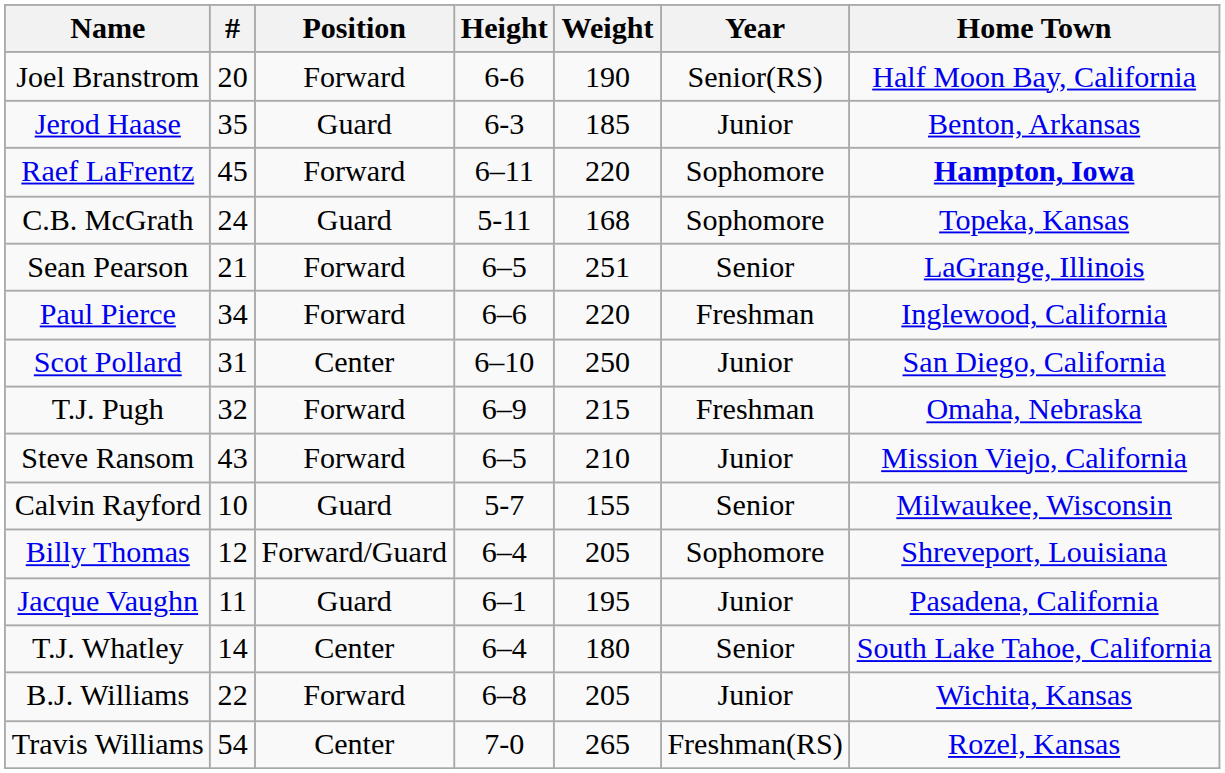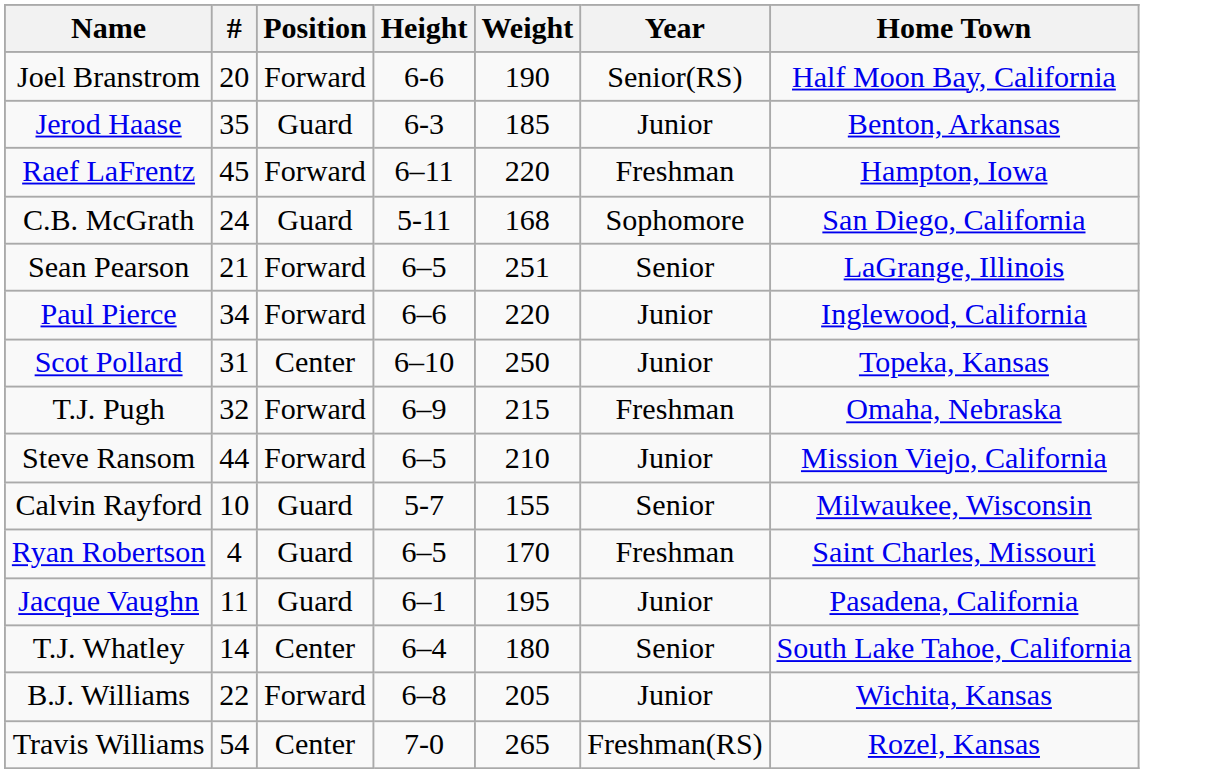 <table class="wikitable" style="text-align: center;">
 <tr>
 <th>Name</th>
 <th>#</th>
 <th>Position</th>
 <th>Height</th>
 <th>Weight</th>
 <th>Year</th>
 <th>Home Town</th>
 </tr>
 <tr>
 <td>Joel Branstrom</td>
 <td>20</td>
 <td>Forward</td>
 <td>6-6</td>
 <td>190</td>
 <td>Senior(RS)</td>
 <td><a href='#'>Half Moon Bay, California</a></td>
 </tr>
 <tr>
 <td><a href='#'>Jerod Haase</a></td>
 <td>35</td>
 <td>Guard</td>
 <td>6-3</td>
 <td>185</td>
 <td>Junior</td>
 <td><a href='#'>Benton, Arkansas</a></td>
 </tr>
 <tr>
 <td><a href='#'>Raef LaFrentz</a></td>
 <td>45</td>
 <td>Forward</td>
 <td>6–11</td>
 <td>220</td>
-<td>Sophomore</td>
-<td><strong><a href='#'>Hampton, Iowa</a></strong></td>
+<td>Freshman</td>
+<td><a href='#'>Hampton, Iowa</a></td>
 </tr>
 <tr>
 <td>C.B. McGrath</td>
 <td>24</td>
 <td>Guard</td>
 <td>5-11</td>
 <td>168</td>
 <td>Sophomore</td>
-<td><a href='#'>Topeka, Kansas</a></td>
+<td><a href='#'>San Diego, California</a></td>
 </tr>
 <tr>
 <td>Sean Pearson</td>
 <td>21</td>
 <td>Forward</td>
 <td>6–5</td>
 <td>251</td>
 <td>Senior</td>
 <td><a href='#'>LaGrange, Illinois</a></td>
 </tr>
 <tr>
 <td><a href='#'>Paul Pierce</a></td>
 <td>34</td>
 <td>Forward</td>
 <td>6–6</td>
 <td>220</td>
-<td>Freshman</td>
+<td>Junior</td>
 <td><a href='#'>Inglewood, California</a></td>
 </tr>
 <tr>
 <td><a href='#'>Scot Pollard</a></td>
 <td>31</td>
 <td>Center</td>
 <td>6–10</td>
 <td>250</td>
 <td>Junior</td>
-<td><a href='#'>San Diego, California</a></td>
+<td><a href='#'>Topeka, Kansas</a></td>
 </tr>
 <tr>
 <td>T.J. Pugh</td>
 <td>32</td>
 <td>Forward</td>
 <td>6–9</td>
 <td>215</td>
 <td>Freshman</td>
 <td><a href='#'>Omaha, Nebraska</a></td>
 </tr>
 <tr>
 <td>Steve Ransom</td>
-<td>43</td>
+<td>44</td>
 <td>Forward</td>
 <td>6–5</td>
 <td>210</td>
 <td>Junior</td>
 <td><a href='#'>Mission Viejo, California</a></td>
 </tr>
 <tr>
 <td>Calvin Rayford</td>
 <td>10</td>
 <td>Guard</td>
 <td>5-7</td>
 <td>155</td>
 <td>Senior</td>
 <td><a href='#'>Milwaukee, Wisconsin</a></td>
 </tr>
 <tr>
-<td><a href='#'>Billy Thomas</a></td>
-<td>12</td>
-<td>Forward/Guard</td>
-<td>6–4</td>
-<td>205</td>
-<td>Sophomore</td>
-<td><a href='#'>Shreveport, Louisiana</a></td>
+<td><a href='#'>Ryan Robertson</a></td>
+<td>4</td>
+<td>Guard</td>
+<td>6–5</td>
+<td>170</td>
+<td>Freshman</td>
+<td><a href='#'>Saint Charles, Missouri</a></td>
 </tr>
 <tr>
 <td><a href='#'>Jacque Vaughn</a></td>
 <td>11</td>
 <td>Guard</td>
 <td>6–1</td>
 <td>195</td>
 <td>Junior</td>
 <td><a href='#'>Pasadena, California</a></td>
 </tr>
 <tr>
 <td>T.J. Whatley</td>
 <td>14</td>
 <td>Center</td>
 <td>6–4</td>
 <td>180</td>
 <td>Senior</td>
 <td><a href='#'>South Lake Tahoe, California</a></td>
 </tr>
 <tr>
 <td>B.J. Williams</td>
 <td>22</td>
 <td>Forward</td>
 <td>6–8</td>
 <td>205</td>
 <td>Junior</td>
 <td><a href='#'>Wichita, Kansas</a></td>
 </tr>
 <tr>
 <td>Travis Williams</td>
 <td>54</td>
 <td>Center</td>
 <td>7-0</td>
 <td>265</td>
 <td>Freshman(RS)</td>
 <td><a href='#'>Rozel, Kansas</a></td>
 </tr>
 </table>
